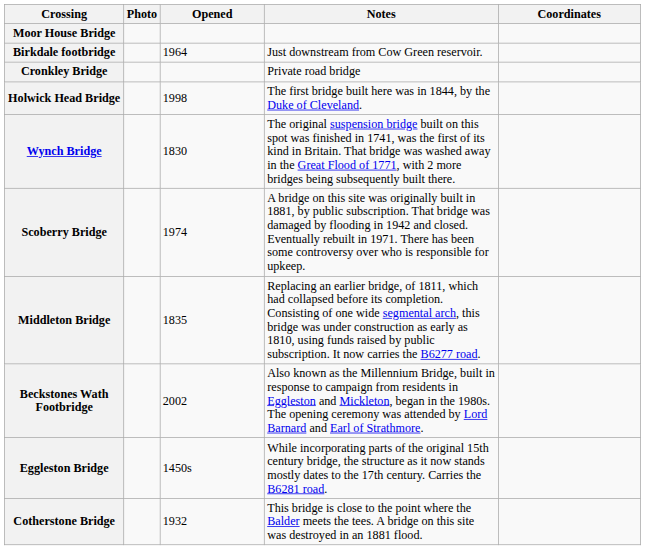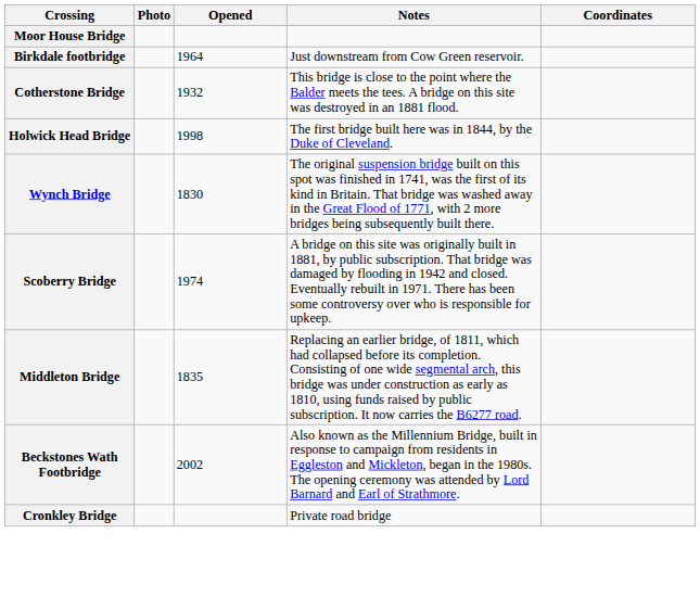 <table class="wikitable plainrowheaders sortable">
 <tr>
 <th scope="col" style="width: 150px;">Crossing</th>
 <th scope="col">Photo</th>
 <th scope="col" style="width: 130px;">Opened</th>
 <th scope="col" style="width: 300px;">Notes</th>
 <th scope="col" style="width: 180px;">Coordinates</th>
 </tr>
 <tr>
 <th>Moor House Bridge</th>
 <td></td>
 <td></td>
 <td></td>
 <td></td>
 </tr>
 <tr>
 <th>Birkdale footbridge</th>
 <td></td>
 <td>1964</td>
 <td>Just downstream from Cow Green reservoir.</td>
 <td></td>
 </tr>
 <tr>
-<th>Cronkley Bridge</th>
+<th>Cotherstone Bridge</th>
 <td></td>
-<td></td>
-<td>Private road bridge</td>
+<td>1932</td>
+<td>This bridge is close to the point where the <a href='#'>Balder</a> meets the tees. A bridge on this site was destroyed in an 1881 flood.</td>
 <td></td>
 </tr>
 <tr>
 <th>Holwick Head Bridge</th>
 <td></td>
 <td>1998</td>
 <td>The first bridge built here was in 1844, by the <a href='#'>Duke of Cleveland</a>.</td>
 <td></td>
 </tr>
 <tr>
 <th><a href='#'>Wynch Bridge</a></th>
 <td></td>
 <td>1830</td>
 <td>The original <a href='#'>suspension bridge</a> built on this spot was finished in 1741, was the first of its kind in Britain. That bridge was washed away in the <a href='#'>Great Flood of 1771</a>, with 2 more bridges being subsequently built there.</td>
 <td></td>
 </tr>
 <tr>
 <th>Scoberry Bridge</th>
 <td></td>
 <td>1974</td>
 <td>A bridge on this site was originally built in 1881, by public subscription. That bridge was damaged by flooding in 1942 and closed. Eventually rebuilt in 1971. There has been some controversy over who is responsible for upkeep.</td>
 <td></td>
 </tr>
 <tr>
 <th>Middleton Bridge</th>
 <td></td>
 <td>1835</td>
 <td>Replacing an earlier bridge, of 1811, which had collapsed before its completion. Consisting of one wide <a href='#'>segmental arch</a>, this bridge was under construction as early as 1810, using funds raised by public subscription. It now carries the <a href='#'>B6277 road</a>.</td>
 <td></td>
 </tr>
 <tr>
 <th>Beckstones Wath Footbridge</th>
 <td></td>
 <td>2002</td>
 <td>Also known as the Millennium Bridge, built in response to campaign from residents in <a href='#'>Eggleston</a> and <a href='#'>Mickleton</a>, began in the 1980s. The opening ceremony was attended by <a href='#'>Lord Barnard</a> and <a href='#'>Earl of Strathmore</a>.</td>
 <td></td>
 </tr>
 <tr>
-<th>Eggleston Bridge</th>
+<th>Cronkley Bridge</th>
 <td></td>
-<td>1450s</td>
-<td>While incorporating parts of the original 15th century bridge, the structure as it now stands mostly dates to the 17th century. Carries the <a href='#'>B6281 road</a>.</td>
 <td></td>
-</tr>
-<tr>
-<th>Cotherstone Bridge</th>
-<td></td>
-<td>1932</td>
-<td>This bridge is close to the point where the <a href='#'>Balder</a> meets the tees. A bridge on this site was destroyed in an 1881 flood.</td>
+<td>Private road bridge</td>
 <td></td>
 </tr>
 </table>
